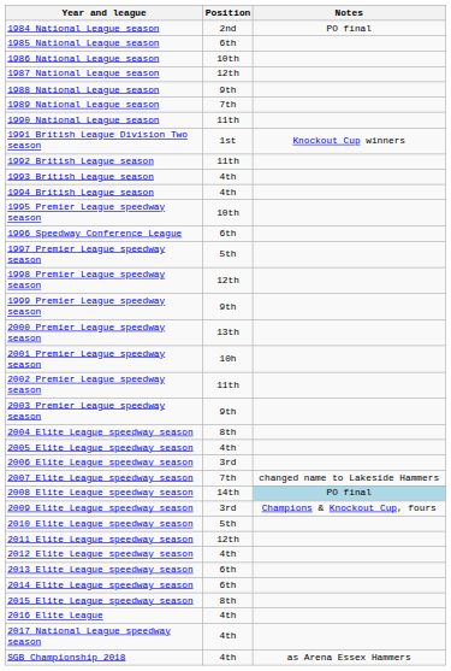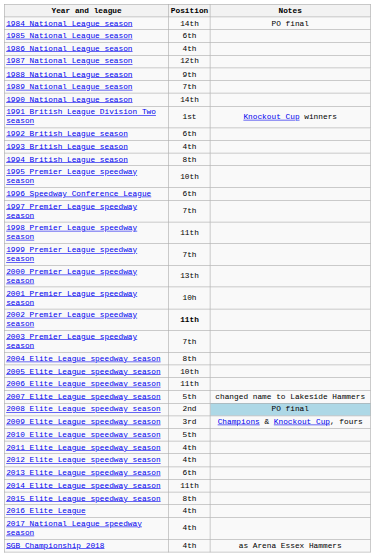 <table class="wikitable">
 <tr>
 <th width=350>Year and league</th>
 <th width=50>Position</th>
 <th width=350>Notes</th>
 </tr>
 <tr align=center>
 <td align="left"><a href='#'>1984 National League season</a></td>
-<td>2nd</td>
+<td>14th</td>
 <td>PO final</td>
 </tr>
 <tr align=center>
 <td align="left"><a href='#'>1985 National League season</a></td>
 <td>6th</td>
 <td></td>
 </tr>
 <tr align=center>
 <td align="left"><a href='#'>1986 National League season</a></td>
-<td>10th</td>
+<td>4th</td>
 <td></td>
 </tr>
 <tr align=center>
 <td align="left"><a href='#'>1987 National League season</a></td>
 <td>12th</td>
 <td></td>
 </tr>
 <tr align=center>
 <td align="left"><a href='#'>1988 National League season</a></td>
 <td>9th</td>
 <td></td>
 </tr>
 <tr align=center>
 <td align="left"><a href='#'>1989 National League season</a></td>
 <td>7th</td>
 <td></td>
 </tr>
 <tr align=center>
 <td align="left"><a href='#'>1990 National League season</a></td>
-<td>11th</td>
+<td>14th</td>
 <td></td>
 </tr>
 <tr align=center>
 <td align="left"><a href='#'>1991 British League Division Two season</a></td>
 <td>1st</td>
 <td><a href='#'>Knockout Cup</a> winners</td>
 </tr>
 <tr align=center>
 <td align="left"><a href='#'>1992 British League season</a></td>
-<td>11th</td>
+<td>6th</td>
 <td></td>
 </tr>
 <tr align=center>
 <td align="left"><a href='#'>1993 British League season</a></td>
 <td>4th</td>
 <td></td>
 </tr>
 <tr align=center>
 <td align="left"><a href='#'>1994 British League season</a></td>
-<td>4th</td>
+<td>8th</td>
 <td></td>
 </tr>
 <tr align=center>
 <td align="left"><a href='#'>1995 Premier League speedway season</a></td>
 <td>10th</td>
 <td></td>
 </tr>
 <tr align=center>
 <td align="left"><a href='#'>1996 Speedway Conference League</a></td>
 <td>6th</td>
 <td></td>
 </tr>
 <tr align=center>
 <td align="left"><a href='#'>1997 Premier League speedway season</a></td>
-<td>5th</td>
+<td>7th</td>
 <td></td>
 </tr>
 <tr align=center>
 <td align="left"><a href='#'>1998 Premier League speedway season</a></td>
-<td>12th</td>
+<td>11th</td>
 <td></td>
 </tr>
 <tr align=center>
 <td align="left"><a href='#'>1999 Premier League speedway season</a></td>
-<td>9th</td>
+<td>7th</td>
 <td></td>
 </tr>
 <tr align=center>
 <td align="left"><a href='#'>2000 Premier League speedway season</a></td>
 <td>13th</td>
 <td></td>
 </tr>
 <tr align=center>
 <td align="left"><a href='#'>2001 Premier League speedway season</a></td>
 <td>10h</td>
 <td></td>
 </tr>
 <tr align=center>
 <td align="left"><a href='#'>2002 Premier League speedway season</a></td>
-<td>11th</td>
+<td><strong>11th</strong></td>
 <td></td>
 </tr>
 <tr align=center>
 <td align="left"><a href='#'>2003 Premier League speedway season</a></td>
-<td>9th</td>
+<td>7th</td>
 <td></td>
 </tr>
 <tr align=center>
 <td align="left"><a href='#'>2004 Elite League speedway season</a></td>
 <td>8th</td>
 <td></td>
 </tr>
 <tr align=center>
 <td align="left"><a href='#'>2005 Elite League speedway season</a></td>
-<td>4th</td>
+<td>10th</td>
 <td></td>
 </tr>
 <tr align=center>
 <td align="left"><a href='#'>2006 Elite League speedway season</a></td>
-<td>3rd</td>
+<td>11th</td>
 <td></td>
 </tr>
 <tr align=center>
 <td align="left"><a href='#'>2007 Elite League speedway season</a></td>
-<td>7th</td>
+<td>5th</td>
 <td>changed name to Lakeside Hammers</td>
 </tr>
 <tr align=center>
 <td align="left"><a href='#'>2008 Elite League speedway season</a></td>
-<td>14th</td>
+<td>2nd</td>
 <td style="background: lightblue;">PO final</td>
 </tr>
 <tr align=center>
 <td align="left"><a href='#'>2009 Elite League speedway season</a></td>
 <td>3rd</td>
 <td><a href='#'>Champions</a> & <a href='#'>Knockout Cup</a>, fours</td>
 </tr>
 <tr align=center>
 <td align="left"><a href='#'>2010 Elite League speedway season</a></td>
 <td>5th</td>
 <td></td>
 </tr>
 <tr align=center>
 <td align="left"><a href='#'>2011 Elite League speedway season</a></td>
-<td>12th</td>
+<td>4th</td>
 <td></td>
 </tr>
 <tr align=center>
 <td align="left"><a href='#'>2012 Elite League speedway season</a></td>
 <td>4th</td>
 <td></td>
 </tr>
 <tr align=center>
 <td align="left"><a href='#'>2013 Elite League speedway season</a></td>
 <td>6th</td>
 <td></td>
 </tr>
 <tr align=center>
 <td align="left"><a href='#'>2014 Elite League speedway season</a></td>
-<td>6th</td>
+<td>11th</td>
 <td></td>
 </tr>
 <tr align=center>
 <td align="left"><a href='#'>2015 Elite League speedway season</a></td>
 <td>8th</td>
 <td></td>
 </tr>
 <tr align=center>
 <td align="left"><a href='#'>2016 Elite League</a></td>
 <td>4th</td>
 <td></td>
 </tr>
 <tr align=center>
 <td align="left"><a href='#'>2017 National League speedway season</a></td>
 <td>4th</td>
 <td></td>
 </tr>
 <tr align=center>
 <td align="left"><a href='#'>SGB Championship 2018</a></td>
 <td>4th</td>
 <td>as Arena Essex Hammers</td>
 </tr>
 </table>
